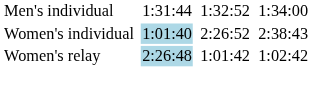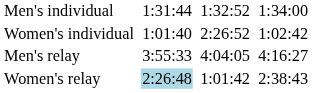 <table>
 <tr style="vertical-align:top;">
 <td>Men's individual</td>
 <td></td>
 <td style="text-align:right;">1:31:44</td>
 <td></td>
 <td style="text-align:right;">1:32:52</td>
 <td></td>
 <td style="text-align:right;">1:34:00</td>
 </tr>
 <tr style="vertical-align:top;">
 <td>Women's individual</td>
 <td></td>
-<td style="background: lightblue; text-align:right;">1:01:40</td>
+<td style="text-align:right;">1:01:40</td>
 <td></td>
 <td style="text-align:right;">2:26:52</td>
 <td></td>
-<td style="text-align:right;">2:38:43</td>
+<td style="text-align:right;">1:02:42</td>
+</tr>
+<tr style="vertical-align:top;">
+<td>Men's relay</td>
+<td></td>
+<td style="text-align:right;">3:55:33</td>
+<td></td>
+<td style="text-align:right;">4:04:05</td>
+<td></td>
+<td style="text-align:right;">4:16:27</td>
 </tr>
 <tr style="vertical-align:top;">
 <td>Women's relay</td>
 <td></td>
 <td style="background: lightblue; text-align:right;">2:26:48</td>
 <td></td>
 <td style="text-align:right;">1:01:42</td>
 <td></td>
-<td style="text-align:right;">1:02:42</td>
+<td style="text-align:right;">2:38:43</td>
 </tr>
 </table>
